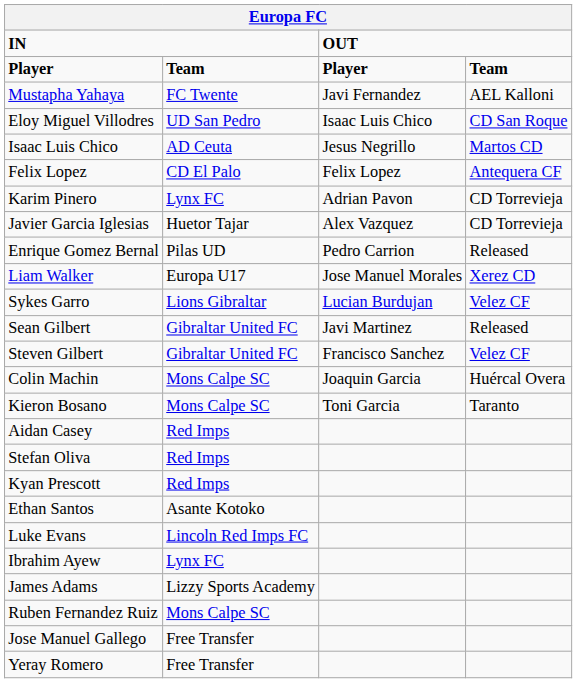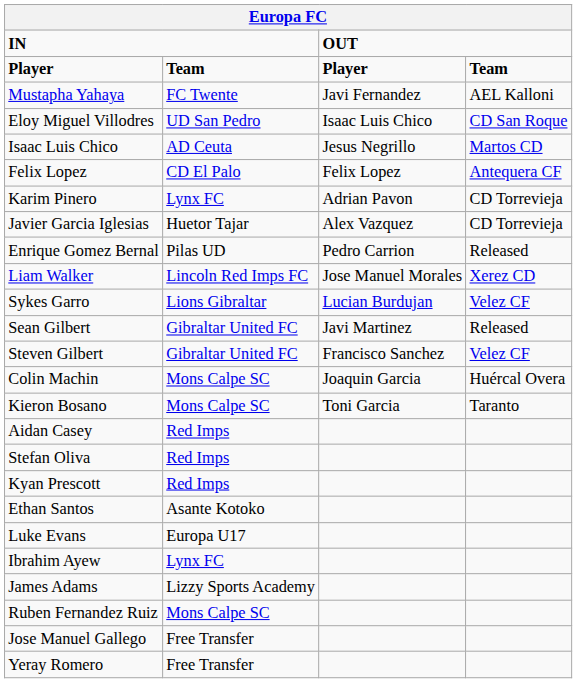 <table class="wikitable">
 <tr>
 <th colspan="4"><a href='#'>Europa FC</a></th>
 </tr>
 <tr>
 <td colspan="2"><strong>IN</strong></td>
 <td colspan="2"><strong>OUT</strong></td>
 </tr>
 <tr>
 <td><strong>Player</strong></td>
 <td><strong>Team</strong></td>
 <td><strong>Player</strong></td>
 <td><strong>Team</strong></td>
 </tr>
 <tr>
 <td><a href='#'>Mustapha Yahaya</a></td>
 <td><a href='#'>FC Twente</a></td>
 <td>Javi Fernandez</td>
 <td>AEL Kalloni</td>
 </tr>
 <tr>
 <td>Eloy Miguel Villodres</td>
 <td><a href='#'>UD San Pedro</a></td>
 <td>Isaac Luis Chico</td>
 <td><a href='#'>CD San Roque</a></td>
 </tr>
 <tr>
 <td>Isaac Luis Chico</td>
 <td><a href='#'>AD Ceuta</a></td>
 <td>Jesus Negrillo</td>
 <td><a href='#'>Martos CD</a></td>
 </tr>
 <tr>
 <td>Felix Lopez</td>
 <td><a href='#'>CD El Palo</a></td>
 <td>Felix Lopez</td>
 <td><a href='#'>Antequera CF</a></td>
 </tr>
 <tr>
 <td>Karim Pinero</td>
 <td><a href='#'>Lynx FC</a></td>
 <td>Adrian Pavon</td>
 <td>CD Torrevieja</td>
 </tr>
 <tr>
 <td>Javier Garcia Iglesias</td>
 <td>Huetor Tajar</td>
 <td>Alex Vazquez</td>
 <td>CD Torrevieja</td>
 </tr>
 <tr>
 <td>Enrique Gomez Bernal</td>
 <td>Pilas UD</td>
 <td>Pedro Carrion</td>
 <td>Released</td>
 </tr>
 <tr>
 <td><a href='#'>Liam Walker</a></td>
-<td>Europa U17</td>
+<td><a href='#'>Lincoln Red Imps FC</a></td>
 <td>Jose Manuel Morales</td>
 <td><a href='#'>Xerez CD</a></td>
 </tr>
 <tr>
 <td>Sykes Garro</td>
 <td><a href='#'>Lions Gibraltar</a></td>
 <td><a href='#'>Lucian Burdujan</a></td>
 <td><a href='#'>Velez CF</a></td>
 </tr>
 <tr>
 <td>Sean Gilbert</td>
 <td><a href='#'>Gibraltar United FC</a></td>
 <td>Javi Martinez</td>
 <td>Released</td>
 </tr>
 <tr>
 <td>Steven Gilbert</td>
 <td><a href='#'>Gibraltar United FC</a></td>
 <td>Francisco Sanchez</td>
 <td><a href='#'>Velez CF</a></td>
 </tr>
 <tr>
 <td>Colin Machin</td>
 <td><a href='#'>Mons Calpe SC</a></td>
 <td>Joaquin Garcia</td>
 <td>Huércal Overa</td>
 </tr>
 <tr>
 <td>Kieron Bosano</td>
 <td><a href='#'>Mons Calpe SC</a></td>
 <td>Toni Garcia</td>
 <td>Taranto</td>
 </tr>
 <tr>
 <td>Aidan Casey</td>
 <td><a href='#'>Red Imps</a></td>
 <td></td>
 <td></td>
 </tr>
 <tr>
 <td>Stefan Oliva</td>
 <td><a href='#'>Red Imps</a></td>
 <td></td>
 <td></td>
 </tr>
 <tr>
 <td>Kyan Prescott</td>
 <td><a href='#'>Red Imps</a></td>
 <td></td>
 <td></td>
 </tr>
 <tr>
 <td>Ethan Santos</td>
 <td>Asante Kotoko</td>
 <td></td>
 <td></td>
 </tr>
 <tr>
 <td>Luke Evans</td>
-<td><a href='#'>Lincoln Red Imps FC</a></td>
+<td>Europa U17</td>
 <td></td>
 <td></td>
 </tr>
 <tr>
 <td>Ibrahim Ayew</td>
 <td><a href='#'>Lynx FC</a></td>
 <td></td>
 <td></td>
 </tr>
 <tr>
 <td>James Adams</td>
 <td>Lizzy Sports Academy</td>
 <td></td>
 <td></td>
 </tr>
 <tr>
 <td>Ruben Fernandez Ruiz</td>
 <td><a href='#'>Mons Calpe SC</a></td>
 <td></td>
 <td></td>
 </tr>
 <tr>
 <td>Jose Manuel Gallego</td>
 <td>Free Transfer</td>
 <td></td>
 <td></td>
 </tr>
 <tr>
 <td>Yeray Romero</td>
 <td>Free Transfer</td>
 <td></td>
 <td></td>
 </tr>
 </table>
